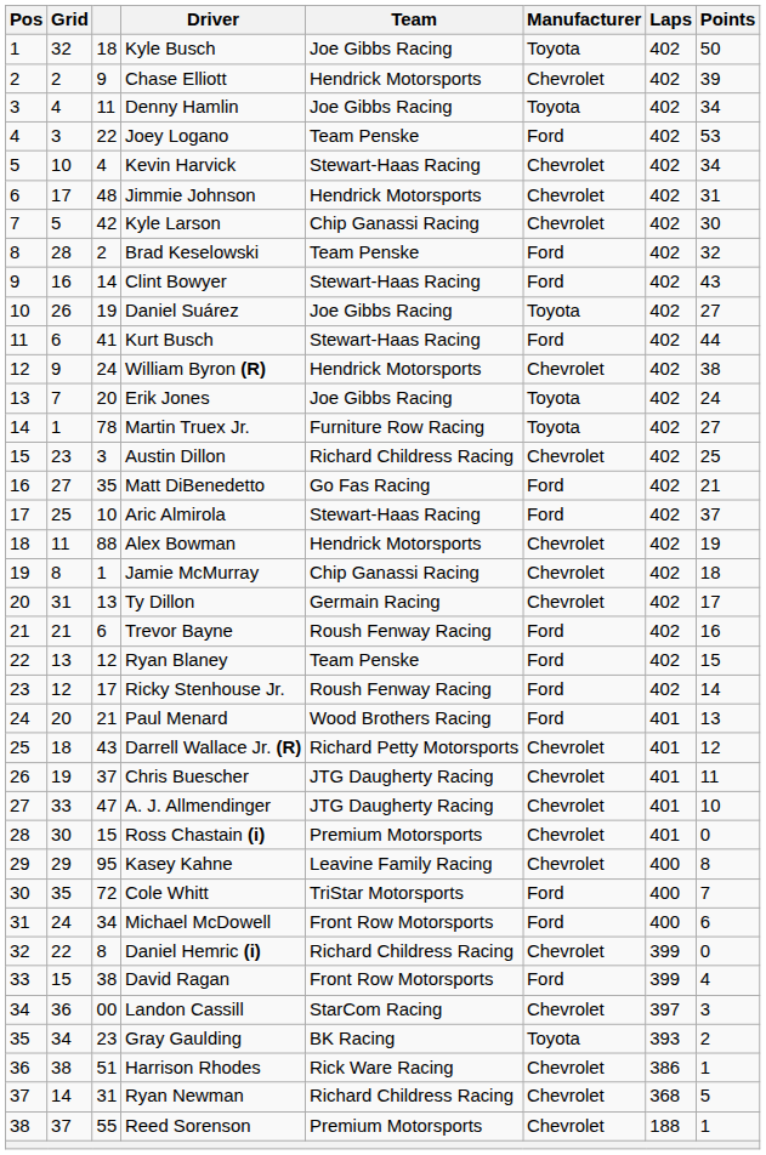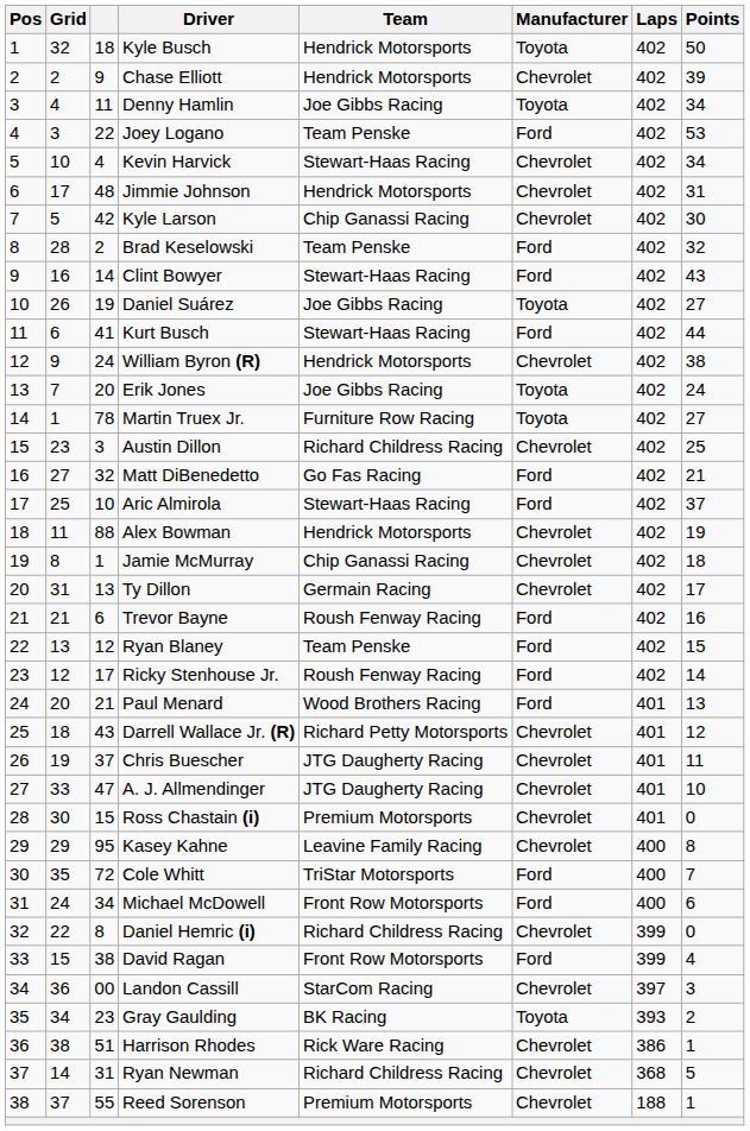 <table class="wikitable" style="font-size:98%">
 <tr>
 <th>Pos</th>
 <th>Grid</th>
 <th></th>
 <th>Driver</th>
 <th>Team</th>
 <th>Manufacturer</th>
 <th>Laps</th>
 <th>Points</th>
 </tr>
 <tr>
 <td>1</td>
 <td>32</td>
 <td>18</td>
 <td>Kyle Busch</td>
-<td>Joe Gibbs Racing</td>
+<td>Hendrick Motorsports</td>
 <td>Toyota</td>
 <td>402</td>
 <td>50</td>
 </tr>
 <tr>
 <td>2</td>
 <td>2</td>
 <td>9</td>
 <td>Chase Elliott</td>
 <td>Hendrick Motorsports</td>
 <td>Chevrolet</td>
 <td>402</td>
 <td>39</td>
 </tr>
 <tr>
 <td>3</td>
 <td>4</td>
 <td>11</td>
 <td>Denny Hamlin</td>
 <td>Joe Gibbs Racing</td>
 <td>Toyota</td>
 <td>402</td>
 <td>34</td>
 </tr>
 <tr>
 <td>4</td>
 <td>3</td>
 <td>22</td>
 <td>Joey Logano</td>
 <td>Team Penske</td>
 <td>Ford</td>
 <td>402</td>
 <td>53</td>
 </tr>
 <tr>
 <td>5</td>
 <td>10</td>
 <td>4</td>
 <td>Kevin Harvick</td>
 <td>Stewart-Haas Racing</td>
 <td>Chevrolet</td>
 <td>402</td>
 <td>34</td>
 </tr>
 <tr>
 <td>6</td>
 <td>17</td>
 <td>48</td>
 <td>Jimmie Johnson</td>
 <td>Hendrick Motorsports</td>
 <td>Chevrolet</td>
 <td>402</td>
 <td>31</td>
 </tr>
 <tr>
 <td>7</td>
 <td>5</td>
 <td>42</td>
 <td>Kyle Larson</td>
 <td>Chip Ganassi Racing</td>
 <td>Chevrolet</td>
 <td>402</td>
 <td>30</td>
 </tr>
 <tr>
 <td>8</td>
 <td>28</td>
 <td>2</td>
 <td>Brad Keselowski</td>
 <td>Team Penske</td>
 <td>Ford</td>
 <td>402</td>
 <td>32</td>
 </tr>
 <tr>
 <td>9</td>
 <td>16</td>
 <td>14</td>
 <td>Clint Bowyer</td>
 <td>Stewart-Haas Racing</td>
 <td>Ford</td>
 <td>402</td>
 <td>43</td>
 </tr>
 <tr>
 <td>10</td>
 <td>26</td>
 <td>19</td>
 <td>Daniel Suárez</td>
 <td>Joe Gibbs Racing</td>
 <td>Toyota</td>
 <td>402</td>
 <td>27</td>
 </tr>
 <tr>
 <td>11</td>
 <td>6</td>
 <td>41</td>
 <td>Kurt Busch</td>
 <td>Stewart-Haas Racing</td>
 <td>Ford</td>
 <td>402</td>
 <td>44</td>
 </tr>
 <tr>
 <td>12</td>
 <td>9</td>
 <td>24</td>
 <td>William Byron <strong>(R)</strong></td>
 <td>Hendrick Motorsports</td>
 <td>Chevrolet</td>
 <td>402</td>
 <td>38</td>
 </tr>
 <tr>
 <td>13</td>
 <td>7</td>
 <td>20</td>
 <td>Erik Jones</td>
 <td>Joe Gibbs Racing</td>
 <td>Toyota</td>
 <td>402</td>
 <td>24</td>
 </tr>
 <tr>
 <td>14</td>
 <td>1</td>
 <td>78</td>
 <td>Martin Truex Jr.</td>
 <td>Furniture Row Racing</td>
 <td>Toyota</td>
 <td>402</td>
 <td>27</td>
 </tr>
 <tr>
 <td>15</td>
 <td>23</td>
 <td>3</td>
 <td>Austin Dillon</td>
 <td>Richard Childress Racing</td>
 <td>Chevrolet</td>
 <td>402</td>
 <td>25</td>
 </tr>
 <tr>
 <td>16</td>
 <td>27</td>
-<td>35</td>
+<td>32</td>
 <td>Matt DiBenedetto</td>
 <td>Go Fas Racing</td>
 <td>Ford</td>
 <td>402</td>
 <td>21</td>
 </tr>
 <tr>
 <td>17</td>
 <td>25</td>
 <td>10</td>
 <td>Aric Almirola</td>
 <td>Stewart-Haas Racing</td>
 <td>Ford</td>
 <td>402</td>
 <td>37</td>
 </tr>
 <tr>
 <td>18</td>
 <td>11</td>
 <td>88</td>
 <td>Alex Bowman</td>
 <td>Hendrick Motorsports</td>
 <td>Chevrolet</td>
 <td>402</td>
 <td>19</td>
 </tr>
 <tr>
 <td>19</td>
 <td>8</td>
 <td>1</td>
 <td>Jamie McMurray</td>
 <td>Chip Ganassi Racing</td>
 <td>Chevrolet</td>
 <td>402</td>
 <td>18</td>
 </tr>
 <tr>
 <td>20</td>
 <td>31</td>
 <td>13</td>
 <td>Ty Dillon</td>
 <td>Germain Racing</td>
 <td>Chevrolet</td>
 <td>402</td>
 <td>17</td>
 </tr>
 <tr>
 <td>21</td>
 <td>21</td>
 <td>6</td>
 <td>Trevor Bayne</td>
 <td>Roush Fenway Racing</td>
 <td>Ford</td>
 <td>402</td>
 <td>16</td>
 </tr>
 <tr>
 <td>22</td>
 <td>13</td>
 <td>12</td>
 <td>Ryan Blaney</td>
 <td>Team Penske</td>
 <td>Ford</td>
 <td>402</td>
 <td>15</td>
 </tr>
 <tr>
 <td>23</td>
 <td>12</td>
 <td>17</td>
 <td>Ricky Stenhouse Jr.</td>
 <td>Roush Fenway Racing</td>
 <td>Ford</td>
 <td>402</td>
 <td>14</td>
 </tr>
 <tr>
 <td>24</td>
 <td>20</td>
 <td>21</td>
 <td>Paul Menard</td>
 <td>Wood Brothers Racing</td>
 <td>Ford</td>
 <td>401</td>
 <td>13</td>
 </tr>
 <tr>
 <td>25</td>
 <td>18</td>
 <td>43</td>
 <td>Darrell Wallace Jr. <strong>(R)</strong></td>
 <td>Richard Petty Motorsports</td>
 <td>Chevrolet</td>
 <td>401</td>
 <td>12</td>
 </tr>
 <tr>
 <td>26</td>
 <td>19</td>
 <td>37</td>
 <td>Chris Buescher</td>
 <td>JTG Daugherty Racing</td>
 <td>Chevrolet</td>
 <td>401</td>
 <td>11</td>
 </tr>
 <tr>
 <td>27</td>
 <td>33</td>
 <td>47</td>
 <td>A. J. Allmendinger</td>
 <td>JTG Daugherty Racing</td>
 <td>Chevrolet</td>
 <td>401</td>
 <td>10</td>
 </tr>
 <tr>
 <td>28</td>
 <td>30</td>
 <td>15</td>
 <td>Ross Chastain <strong>(i)</strong></td>
 <td>Premium Motorsports</td>
 <td>Chevrolet</td>
 <td>401</td>
 <td>0</td>
 </tr>
 <tr>
 <td>29</td>
 <td>29</td>
 <td>95</td>
 <td>Kasey Kahne</td>
 <td>Leavine Family Racing</td>
 <td>Chevrolet</td>
 <td>400</td>
 <td>8</td>
 </tr>
 <tr>
 <td>30</td>
 <td>35</td>
 <td>72</td>
 <td>Cole Whitt</td>
 <td>TriStar Motorsports</td>
 <td>Ford</td>
 <td>400</td>
 <td>7</td>
 </tr>
 <tr>
 <td>31</td>
 <td>24</td>
 <td>34</td>
 <td>Michael McDowell</td>
 <td>Front Row Motorsports</td>
 <td>Ford</td>
 <td>400</td>
 <td>6</td>
 </tr>
 <tr>
 <td>32</td>
 <td>22</td>
 <td>8</td>
 <td>Daniel Hemric <strong>(i)</strong></td>
 <td>Richard Childress Racing</td>
 <td>Chevrolet</td>
 <td>399</td>
 <td>0</td>
 </tr>
 <tr>
 <td>33</td>
 <td>15</td>
 <td>38</td>
 <td>David Ragan</td>
 <td>Front Row Motorsports</td>
 <td>Ford</td>
 <td>399</td>
 <td>4</td>
 </tr>
 <tr>
 <td>34</td>
 <td>36</td>
 <td>00</td>
 <td>Landon Cassill</td>
 <td>StarCom Racing</td>
 <td>Chevrolet</td>
 <td>397</td>
 <td>3</td>
 </tr>
 <tr>
 <td>35</td>
 <td>34</td>
 <td>23</td>
 <td>Gray Gaulding</td>
 <td>BK Racing</td>
 <td>Toyota</td>
 <td>393</td>
 <td>2</td>
 </tr>
 <tr>
 <td>36</td>
 <td>38</td>
 <td>51</td>
 <td>Harrison Rhodes</td>
 <td>Rick Ware Racing</td>
 <td>Chevrolet</td>
 <td>386</td>
 <td>1</td>
 </tr>
 <tr>
 <td>37</td>
 <td>14</td>
 <td>31</td>
 <td>Ryan Newman</td>
 <td>Richard Childress Racing</td>
 <td>Chevrolet</td>
 <td>368</td>
 <td>5</td>
 </tr>
 <tr>
 <td>38</td>
 <td>37</td>
 <td>55</td>
 <td>Reed Sorenson</td>
 <td>Premium Motorsports</td>
 <td>Chevrolet</td>
 <td>188</td>
 <td>1</td>
 </tr>
 <tr>
 <th colspan="8"></th>
 </tr>
 </table>
